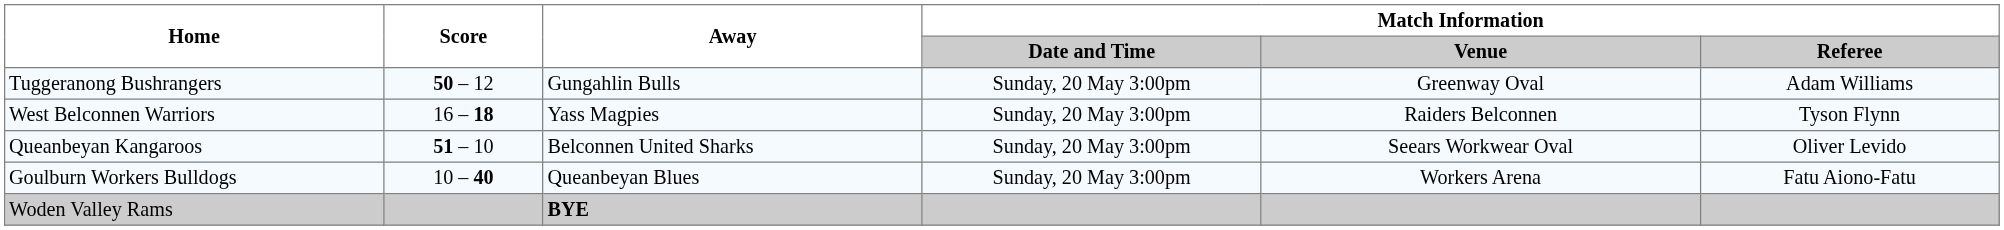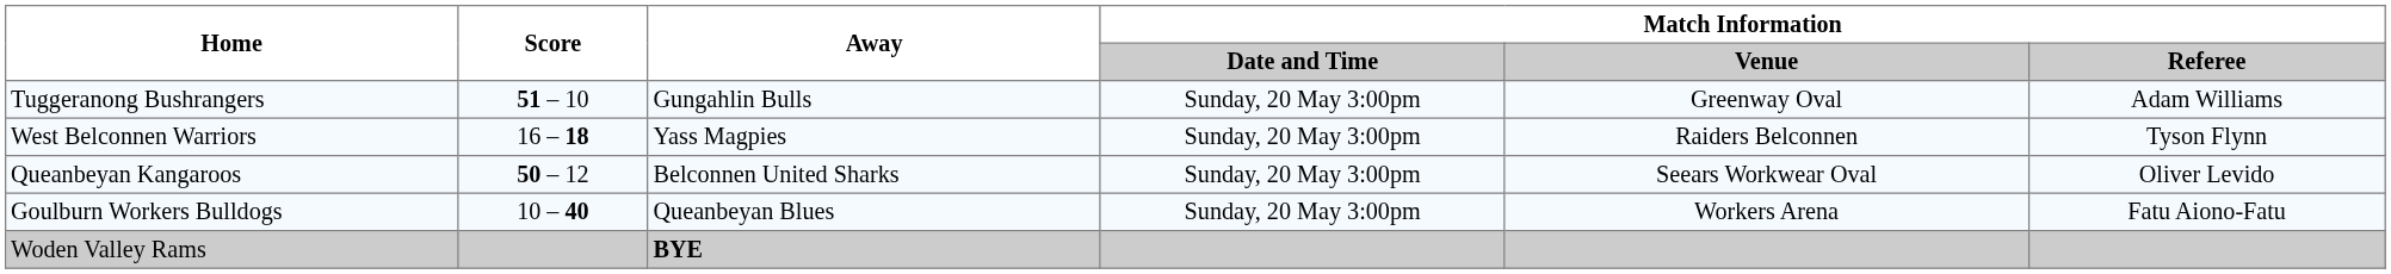 <table border="1" cellpadding="3" cellspacing="0" width="100%" style="border-collapse:collapse;  text-align:center;">
 <tr>
 <th rowspan="2" width="19%">Home</th>
 <th rowspan="2" width="8%">Score</th>
 <th rowspan="2" width="19%">Away</th>
 <th colspan="3">Match Information</th>
 </tr>
 <tr bgcolor="#CCCCCC">
 <th width="17%">Date and Time</th>
 <th width="22%">Venue</th>
 <th width="50%">Referee</th>
 </tr>
 <tr style="text-align:center; background:#f5faff;">
 <td align="left"> Tuggeranong Bushrangers</td>
-<td><strong>50</strong> – 12</td>
+<td><strong>51</strong> – 10</td>
 <td align="left"> Gungahlin Bulls</td>
 <td>Sunday, 20 May 3:00pm</td>
 <td>Greenway Oval</td>
 <td>Adam Williams</td>
 </tr>
 <tr style="text-align:center; background:#f5faff;">
 <td align="left"> West Belconnen Warriors</td>
 <td>16 – <strong>18</strong></td>
 <td align="left"> Yass Magpies</td>
 <td>Sunday, 20 May 3:00pm</td>
 <td>Raiders Belconnen</td>
 <td>Tyson Flynn</td>
 </tr>
 <tr style="text-align:center; background:#f5faff;">
 <td align="left"> Queanbeyan Kangaroos</td>
-<td><strong>51</strong> – 10</td>
+<td><strong>50</strong> – 12</td>
 <td align="left"> Belconnen United Sharks</td>
 <td>Sunday, 20 May 3:00pm</td>
 <td>Seears Workwear Oval</td>
 <td>Oliver Levido</td>
 </tr>
 <tr style="text-align:center; background:#f5faff;">
 <td align="left"><strong></strong> Goulburn Workers Bulldogs</td>
 <td>10 – <strong>40</strong></td>
 <td align="left"> Queanbeyan Blues</td>
 <td>Sunday, 20 May 3:00pm</td>
 <td>Workers Arena</td>
 <td>Fatu Aiono-Fatu</td>
 </tr>
 <tr style="text-align:center; background:#CCCCCC;">
 <td align="left"> Woden Valley Rams</td>
 <td></td>
 <td align="left"><strong>BYE</strong></td>
 <td></td>
 <td></td>
 <td></td>
 </tr>
 </table>
